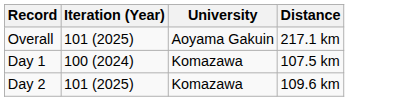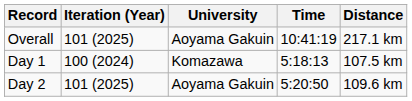 <table class="wikitable">
 <tr>
 <th>Record</th>
 <th>Iteration (Year)</th>
 <th>University</th>
+<th>Time</th>
 <th>Distance</th>
 </tr>
 <tr>
 <td>Overall</td>
 <td>101 (2025)</td>
 <td>Aoyama Gakuin</td>
+<td>10:41:19</td>
 <td>217.1 km</td>
 </tr>
 <tr>
 <td>Day 1</td>
 <td>100 (2024)</td>
 <td>Komazawa</td>
+<td>5:18:13</td>
 <td>107.5 km</td>
 </tr>
 <tr>
 <td>Day 2</td>
 <td>101 (2025)</td>
-<td>Komazawa</td>
+<td>Aoyama Gakuin</td>
+<td>5:20:50</td>
 <td>109.6 km</td>
 </tr>
 </table>
